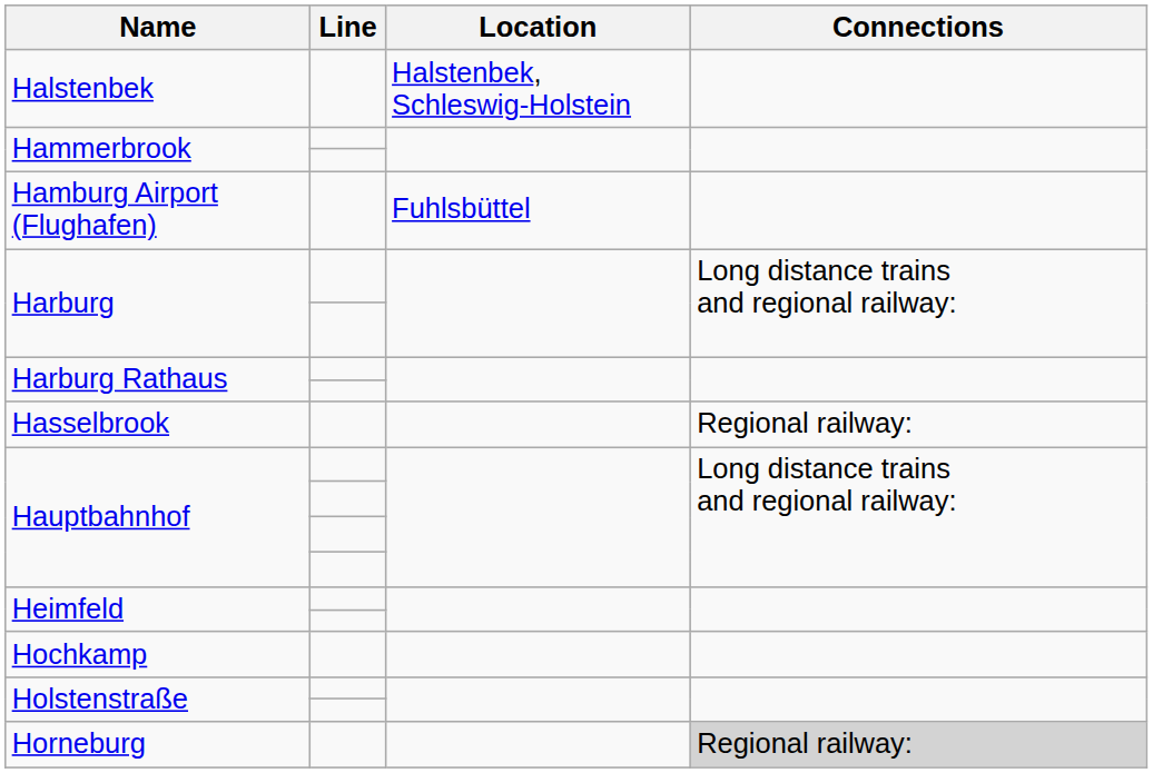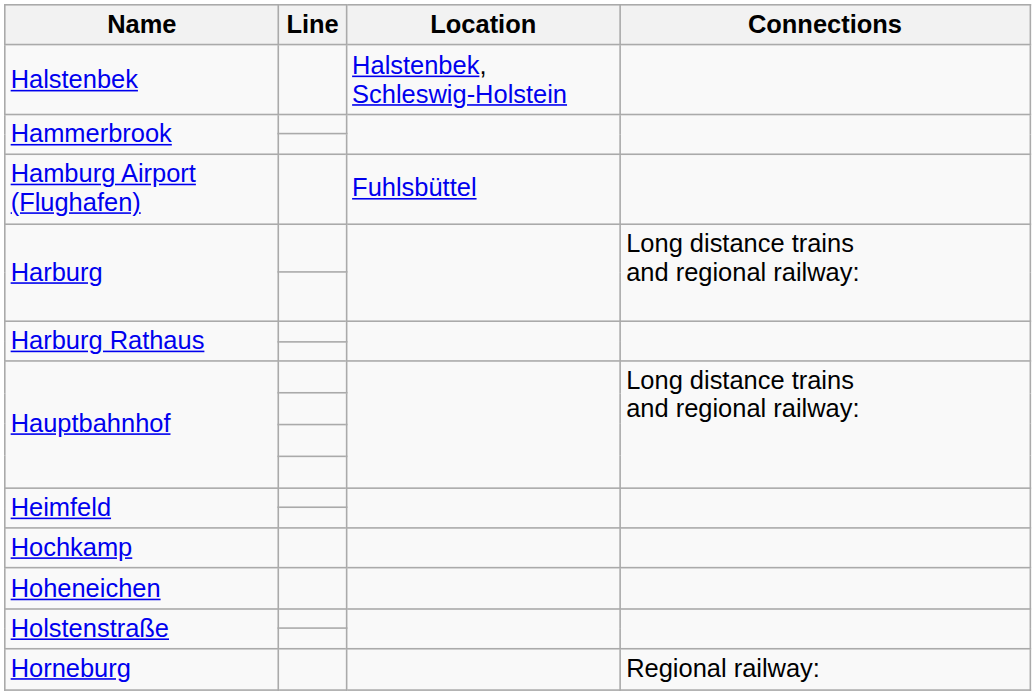 <table class="wikitable">
 <tr>
 <th width="165px">Name</th>
 <th width="35px">Line</th>
 <th width="165px">Location</th>
 <th width="250px">Connections</th>
 </tr>
 <tr>
 <td><a href='#'>Halstenbek</a></td>
 <td></td>
 <td><a href='#'>Halstenbek</a>, <a href='#'>Schleswig-Holstein</a></td>
 <td></td>
 </tr>
 <tr>
 <td rowspan="2"><a href='#'>Hammerbrook</a></td>
 <td></td>
 <td rowspan="2"></td>
 <td rowspan="2"></td>
 </tr>
 <tr>
 <td></td>
 </tr>
 <tr>
 <td><a href='#'>Hamburg Airport (Flughafen)</a></td>
 <td></td>
 <td><a href='#'>Fuhlsbüttel</a></td>
 <td></td>
 </tr>
 <tr>
 <td rowspan="2"><a href='#'>Harburg</a></td>
 <td></td>
 <td rowspan="2"></td>
 <td rowspan="2">Long distance trains <br> and regional railway:<br>  <br></td>
 </tr>
 <tr>
 <td></td>
 </tr>
 <tr>
 <td rowspan="2"><a href='#'>Harburg Rathaus</a></td>
 <td></td>
 <td rowspan="2"></td>
 <td rowspan="2"></td>
 </tr>
 <tr>
 <td></td>
 </tr>
 <tr>
-<td><a href='#'>Hasselbrook</a></td>
-<td></td>
-<td></td>
-<td>Regional railway: <br></td>
-</tr>
-<tr>
 <td rowspan="4"><a href='#'>Hauptbahnhof</a></td>
 <td></td>
 <td rowspan="4"></td>
 <td rowspan="4">Long distance trains<br>and regional railway:<br>     <br>    <br></td>
 </tr>
 <tr>
 <td></td>
 </tr>
 <tr>
 <td></td>
 </tr>
 <tr>
 <td></td>
 </tr>
 <tr>
 <td rowspan="2"><a href='#'>Heimfeld</a></td>
 <td></td>
 <td rowspan="2"></td>
 <td rowspan="2"></td>
 </tr>
 <tr>
 <td></td>
 </tr>
 <tr>
 <td><a href='#'>Hochkamp</a></td>
 <td></td>
 <td></td>
 <td></td>
 </tr>
 <tr>
+<td><a href='#'>Hoheneichen</a></td>
+<td></td>
+<td></td>
+<td></td>
+</tr>
+<tr>
 <td rowspan="2"><a href='#'>Holstenstraße</a></td>
 <td></td>
 <td rowspan="2"></td>
 <td rowspan="2"></td>
 </tr>
 <tr>
 <td></td>
 </tr>
 <tr>
 <td><a href='#'>Horneburg</a></td>
 <td></td>
 <td></td>
-<td style="background: lightgrey;">Regional railway: </td>
+<td>Regional railway: </td>
 </tr>
 </table>
